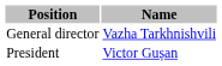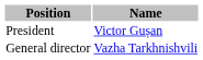 <table class="toccolours">
 <tr>
 <th style="background:silver;">Position</th>
 <th style="background:silver;">Name</th>
 </tr>
 <tr>
+<td>President</td>
+<td> <a href='#'>Victor Gușan</a></td>
+</tr>
+<tr>
 <td>General director</td>
 <td> <a href='#'>Vazha Tarkhnishvili</a></td>
 </tr>
-<tr>
-<td>President</td>
-<td> <a href='#'>Victor Gușan</a></td>
-</tr>
 </table>
